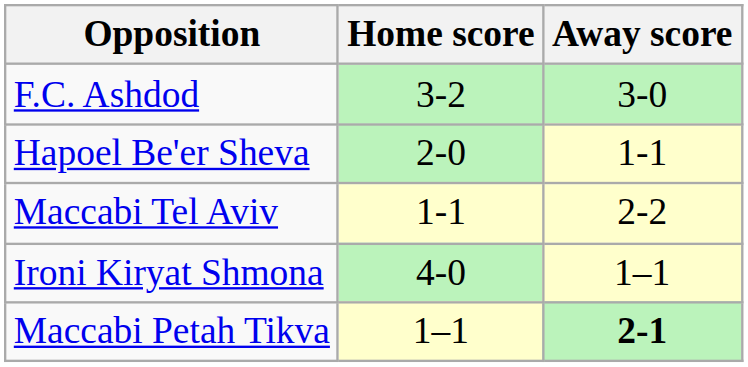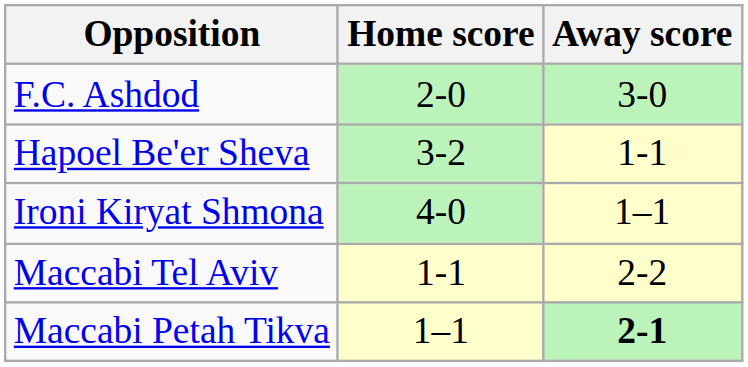 <table class="wikitable" style="text-align: center;">
 <tr>
 <th>Opposition</th>
 <th>Home score</th>
 <th>Away score</th>
 </tr>
 <tr>
 <td align=left><a href='#'>F.C. Ashdod</a></td>
-<td bgcolor=#BBF3BB>3-2</td>
+<td bgcolor=#BBF3BB>2-0</td>
 <td bgcolor=#BBF3BB>3-0</td>
 </tr>
 <tr>
 <td align=left><a href='#'>Hapoel Be'er Sheva</a></td>
-<td bgcolor=#BBF3BB>2-0</td>
+<td bgcolor=#BBF3BB>3-2</td>
 <td bgcolor=#FFFFCC>1-1</td>
+</tr>
+<tr>
+<td align=left><a href='#'>Ironi Kiryat Shmona</a></td>
+<td bgcolor=#BBF3BB>4-0</td>
+<td bgcolor=#FFFFCC>1–1</td>
 </tr>
 <tr>
 <td align=left><a href='#'>Maccabi Tel Aviv</a></td>
 <td bgcolor=#FFFFCC>1-1</td>
 <td bgcolor=#FFFFCC>2-2</td>
 </tr>
 <tr>
-<td align=left><a href='#'>Ironi Kiryat Shmona</a></td>
-<td bgcolor=#BBF3BB>4-0</td>
-<td bgcolor=#FFFFCC>1–1</td>
-</tr>
-<tr>
 <td align=left><a href='#'>Maccabi Petah Tikva</a></td>
 <td bgcolor=#FFFFCC>1–1</td>
 <td bgcolor=#BBF3BB><strong>2-1</strong></td>
 </tr>
 </table>
